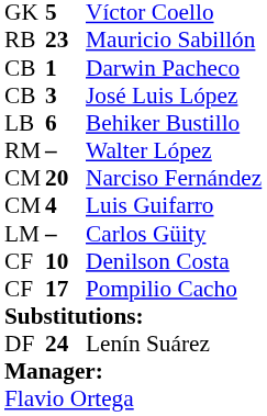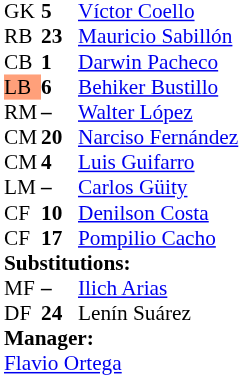 <table style="font-size: 90%" cellspacing="0" cellpadding="0">
 <tr>
 <td colspan=4></td>
 </tr>
 <tr>
 <th width="25"></th>
 <th width="25"></th>
 </tr>
 <tr>
 <td>GK</td>
 <td><strong>5</strong></td>
 <td> <a href='#'>Víctor Coello</a></td>
 </tr>
 <tr>
 <td>RB</td>
 <td><strong>23</strong></td>
 <td> <a href='#'>Mauricio Sabillón</a></td>
 </tr>
 <tr>
 <td>CB</td>
 <td><strong>1</strong></td>
 <td> <a href='#'>Darwin Pacheco</a></td>
 </tr>
 <tr>
-<td>CB</td>
-<td><strong>3</strong></td>
-<td> <a href='#'>José Luis López</a></td>
-<td></td>
-<td></td>
-</tr>
-<tr>
-<td>LB</td>
+<td style="background: lightsalmon;">LB</td>
 <td><strong>6</strong></td>
 <td> <a href='#'>Behiker Bustillo</a></td>
 </tr>
 <tr>
 <td>RM</td>
 <td><strong>–</strong></td>
 <td> <a href='#'>Walter López</a></td>
 </tr>
 <tr>
 <td>CM</td>
 <td><strong>20</strong></td>
 <td> <a href='#'>Narciso Fernández</a></td>
 </tr>
 <tr>
 <td>CM</td>
 <td><strong>4</strong></td>
 <td> <a href='#'>Luis Guifarro</a></td>
 </tr>
 <tr>
 <td>LM</td>
 <td><strong>–</strong></td>
 <td> <a href='#'>Carlos Güity</a></td>
 <td></td>
 <td></td>
 </tr>
 <tr>
 <td>CF</td>
 <td><strong>10</strong></td>
 <td> <a href='#'>Denilson Costa</a></td>
 </tr>
 <tr>
 <td>CF</td>
 <td><strong>17</strong></td>
 <td> <a href='#'>Pompilio Cacho</a></td>
 </tr>
 <tr>
 <td colspan=3><strong>Substitutions:</strong></td>
 </tr>
 <tr>
+<td>MF</td>
+<td><strong>–</strong></td>
+<td> <a href='#'>Ilich Arias</a></td>
+<td></td>
+<td></td>
+</tr>
+<tr>
 <td>DF</td>
 <td><strong>24</strong></td>
 <td> Lenín Suárez</td>
 <td></td>
 <td></td>
 </tr>
 <tr>
 <td colspan=3><strong>Manager:</strong></td>
 </tr>
 <tr>
 <td colspan=3>  <a href='#'>Flavio Ortega</a></td>
 </tr>
 </table>
